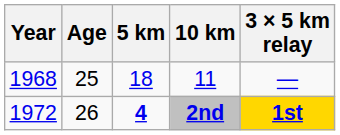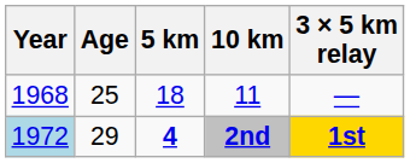 <table class="wikitable" style="text-align: center;">
 <tr>
 <th scope="col">Year</th>
 <th scope="col">Age</th>
 <th scope="col">5 km</th>
 <th scope="col">10 km</th>
 <th scope="col">3 × 5 km<br>relay</th>
 </tr>
 <tr>
 <td><a href='#'>1968</a></td>
 <td>25</td>
 <td><a href='#'>18</a></td>
 <td><a href='#'>11</a></td>
 <td><a href='#'>—</a></td>
 </tr>
 <tr>
-<td><a href='#'>1972</a></td>
-<td>26</td>
+<td style="background: lightblue;"><a href='#'>1972</a></td>
+<td>29</td>
 <td><strong><a href='#'>4</a></strong></td>
 <td style="background-color: silver;"><a href='#'><strong>2nd</strong></a></td>
 <td style="background-color: gold;"><a href='#'><strong>1st</strong></a></td>
 </tr>
 </table>
